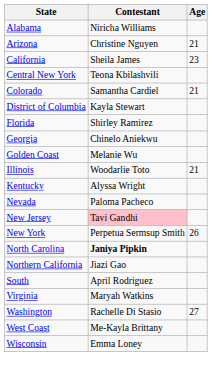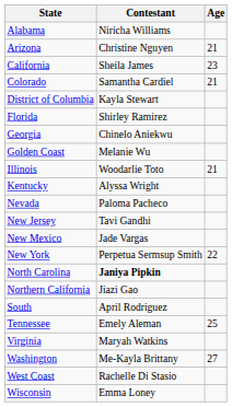 <table class="wikitable sortable" style="font-size: 95%;">
 <tr>
 <th>State</th>
 <th>Contestant</th>
 <th>Age</th>
 </tr>
 <tr>
 <td><a href='#'>Alabama</a></td>
 <td>Niricha Williams</td>
 <td></td>
 </tr>
 <tr>
 <td><a href='#'>Arizona</a></td>
 <td>Christine Nguyen</td>
 <td>21</td>
 </tr>
 <tr>
 <td><a href='#'>California</a></td>
 <td>Sheila James</td>
 <td>23</td>
-</tr>
-<tr>
-<td><a href='#'>Central New York</a></td>
-<td>Teona Kbilashvili</td>
-<td></td>
 </tr>
 <tr>
 <td><a href='#'>Colorado</a></td>
 <td>Samantha Cardiel</td>
 <td>21</td>
 </tr>
 <tr>
 <td><a href='#'>District of Columbia</a></td>
 <td>Kayla Stewart</td>
 <td></td>
 </tr>
 <tr>
 <td><a href='#'>Florida</a></td>
 <td>Shirley Ramirez</td>
 <td></td>
 </tr>
 <tr>
 <td><a href='#'>Georgia</a></td>
 <td>Chinelo Aniekwu</td>
 <td></td>
 </tr>
 <tr>
 <td><a href='#'>Golden Coast</a></td>
 <td>Melanie Wu</td>
 <td></td>
 </tr>
 <tr>
 <td><a href='#'>Illinois</a></td>
 <td>Woodarlie Toto</td>
 <td>21</td>
 </tr>
 <tr>
 <td><a href='#'>Kentucky</a></td>
 <td>Alyssa Wright</td>
 <td></td>
 </tr>
 <tr>
 <td><a href='#'>Nevada</a></td>
 <td>Paloma Pacheco</td>
 <td></td>
 </tr>
 <tr>
 <td><a href='#'>New Jersey</a></td>
-<td style="background: pink;">Tavi Gandhi</td>
+<td>Tavi Gandhi</td>
+<td></td>
+</tr>
+<tr>
+<td><a href='#'>New Mexico</a></td>
+<td>Jade Vargas</td>
 <td></td>
 </tr>
 <tr>
 <td><a href='#'>New York</a></td>
 <td>Perpetua Sermsup Smith</td>
-<td>26</td>
+<td>22</td>
 </tr>
 <tr>
 <td><a href='#'>North Carolina</a></td>
 <td><strong>Janiya Pipkin</strong></td>
 <td></td>
 </tr>
 <tr>
 <td><a href='#'>Northern California</a></td>
 <td>Jiazi Gao</td>
 <td></td>
 </tr>
 <tr>
 <td><a href='#'>South</a></td>
 <td>April Rodriguez</td>
 <td></td>
 </tr>
 <tr>
+<td><a href='#'>Tennessee</a></td>
+<td>Emely Aleman</td>
+<td>25</td>
+</tr>
+<tr>
 <td><a href='#'>Virginia</a></td>
 <td>Maryah Watkins</td>
 <td></td>
 </tr>
 <tr>
 <td><a href='#'>Washington</a></td>
-<td>Rachelle Di Stasio</td>
+<td>Me-Kayla Brittany</td>
 <td>27</td>
 </tr>
 <tr>
 <td><a href='#'>West Coast</a></td>
-<td>Me-Kayla Brittany</td>
+<td>Rachelle Di Stasio</td>
 <td></td>
 </tr>
 <tr>
 <td><a href='#'>Wisconsin</a></td>
 <td>Emma Loney</td>
 <td></td>
 </tr>
 </table>
